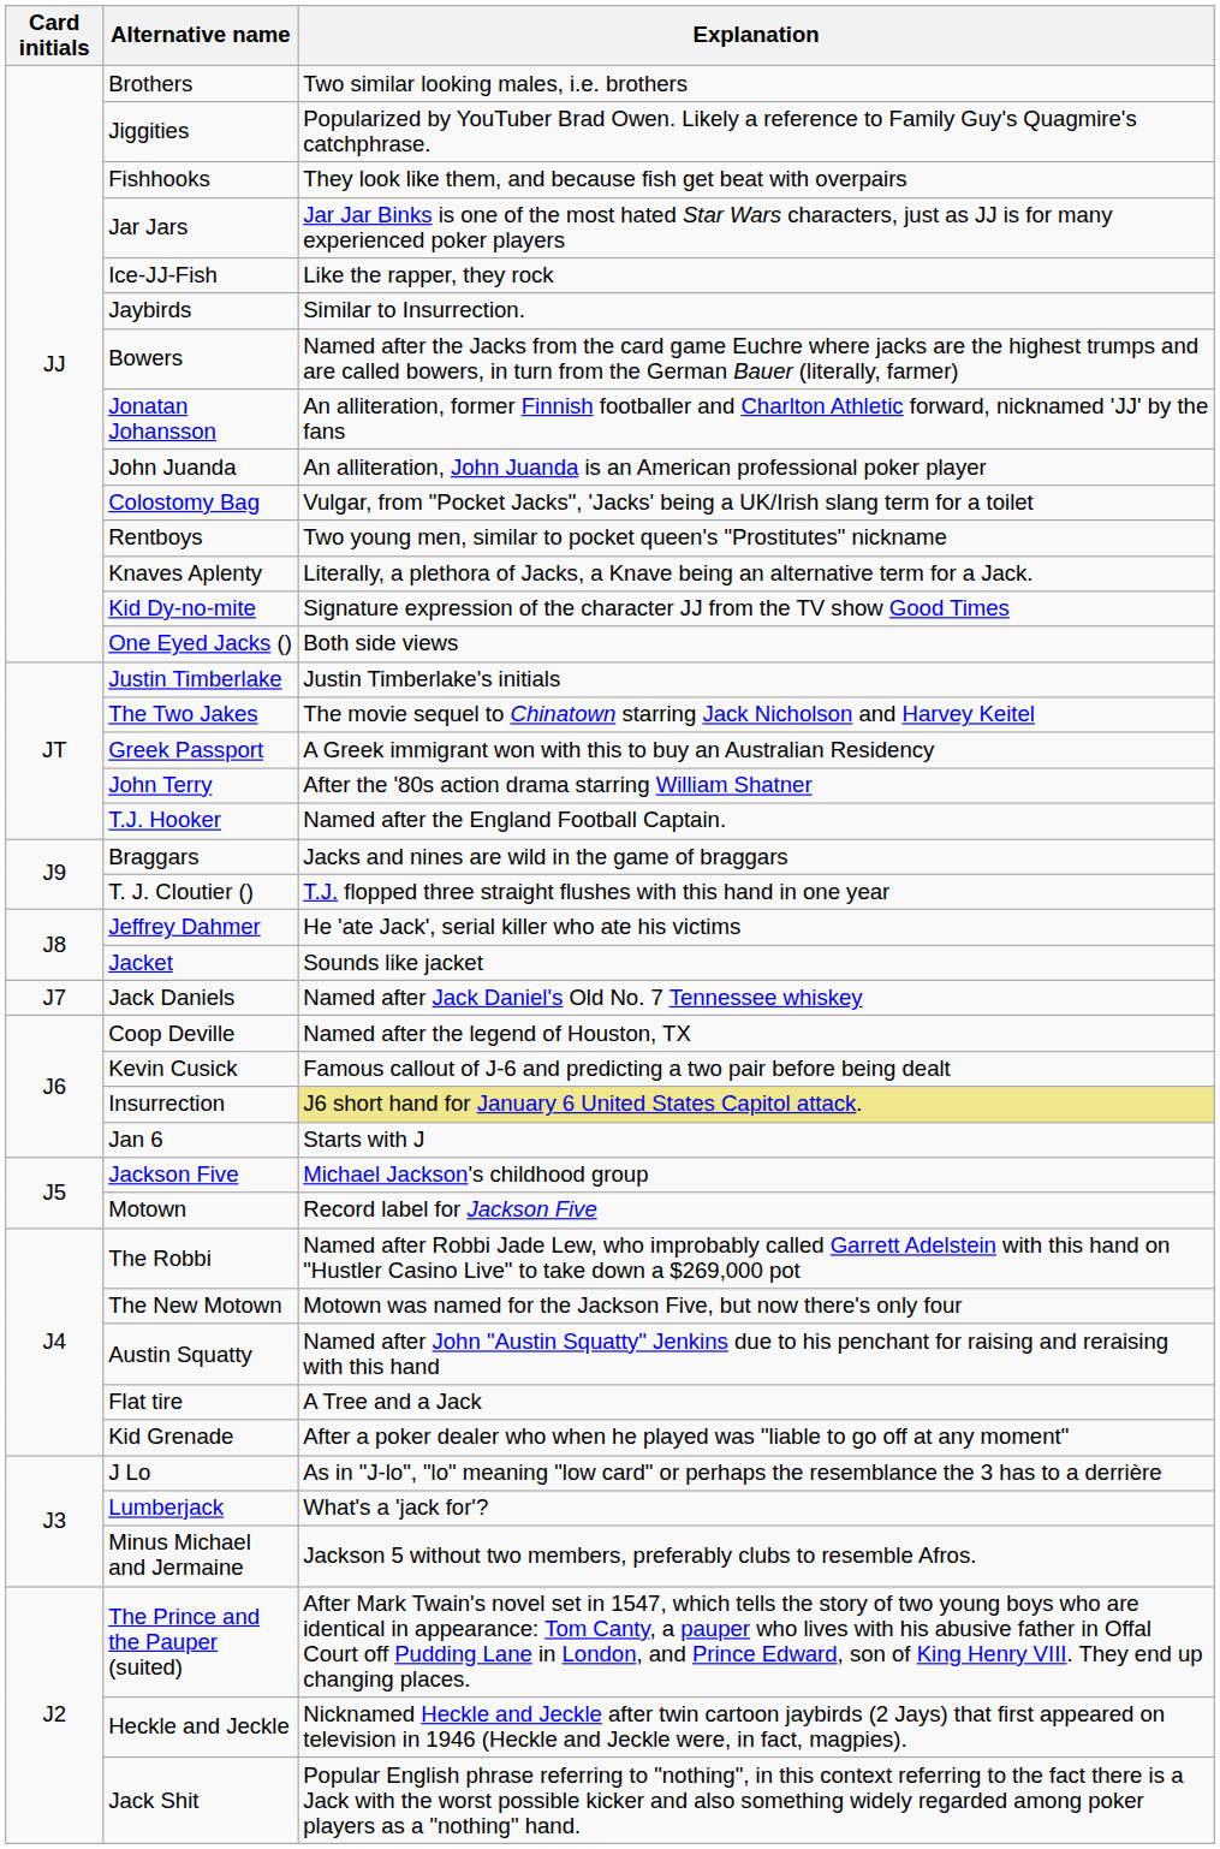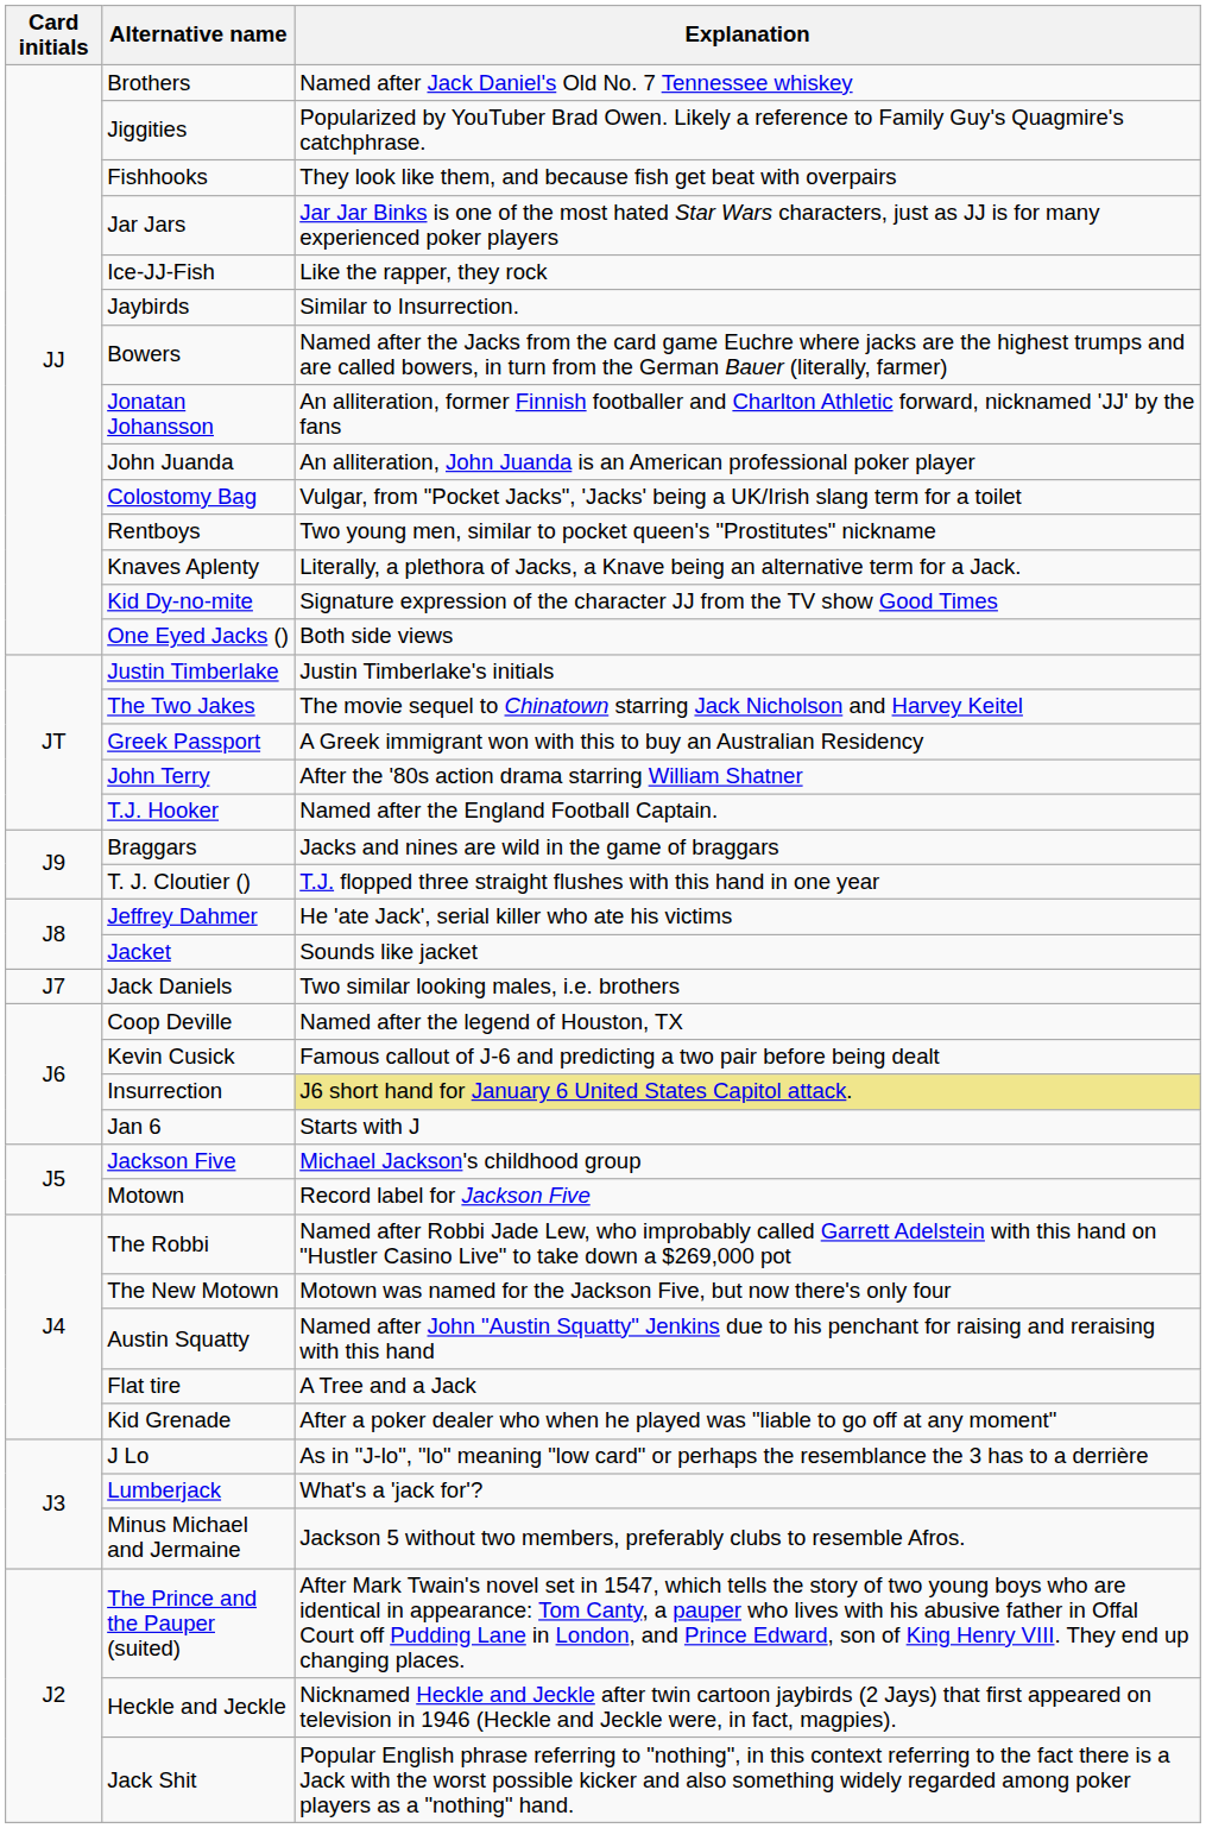 <table class="wikitable">
 <tr>
 <th>Card initials</th>
 <th>Alternative name</th>
 <th>Explanation</th>
 </tr>
 <tr>
 <td rowspan="14" align="center">JJ</td>
 <td>Brothers</td>
-<td>Two similar looking males, i.e. brothers</td>
+<td>Named after <a href='#'>Jack Daniel's</a> Old No. 7 <a href='#'>Tennessee whiskey</a></td>
 </tr>
 <tr>
 <td>Jiggities</td>
 <td>Popularized by YouTuber Brad Owen. Likely a reference to Family Guy's Quagmire's catchphrase.</td>
 </tr>
 <tr>
 <td>Fishhooks</td>
 <td>They look like them, and because fish get beat with overpairs</td>
 </tr>
 <tr>
 <td>Jar Jars</td>
 <td><a href='#'>Jar Jar Binks</a> is one of the most hated <em>Star Wars</em> characters, just as JJ is for many experienced poker players</td>
 </tr>
 <tr>
 <td>Ice-JJ-Fish</td>
 <td>Like the rapper, they rock</td>
 </tr>
 <tr>
 <td>Jaybirds</td>
 <td>Similar to Insurrection.</td>
 </tr>
 <tr>
 <td>Bowers</td>
 <td>Named after the Jacks from the card game Euchre where jacks are the highest trumps and are called bowers, in turn from the German <em>Bauer</em> (literally, farmer)</td>
 </tr>
 <tr>
 <td><a href='#'>Jonatan Johansson</a></td>
 <td>An alliteration, former <a href='#'>Finnish</a> footballer and <a href='#'>Charlton Athletic</a> forward, nicknamed 'JJ' by the fans</td>
 </tr>
 <tr>
 <td>John Juanda</td>
 <td>An alliteration, <a href='#'>John Juanda</a> is an American professional poker player</td>
 </tr>
 <tr>
 <td><a href='#'>Colostomy Bag</a></td>
 <td>Vulgar, from "Pocket Jacks", 'Jacks' being a UK/Irish slang term for a toilet</td>
 </tr>
 <tr>
 <td>Rentboys</td>
 <td>Two young men, similar to pocket queen's "Prostitutes" nickname</td>
 </tr>
 <tr>
 <td>Knaves Aplenty</td>
 <td>Literally, a plethora of Jacks, a Knave being an alternative term for a Jack.</td>
 </tr>
 <tr>
 <td><a href='#'>Kid Dy-no-mite</a></td>
 <td>Signature expression of the character JJ from the TV show <a href='#'>Good Times</a></td>
 </tr>
 <tr>
 <td><a href='#'>One Eyed Jacks</a> ()</td>
 <td>Both side views</td>
 </tr>
 <tr>
 <td align="center" rowspan="5">JT</td>
 <td align="left"><a href='#'>Justin Timberlake</a></td>
 <td>Justin Timberlake's initials</td>
 </tr>
 <tr>
 <td><a href='#'>The Two Jakes</a></td>
 <td>The movie sequel to <em><a href='#'>Chinatown</a></em> starring <a href='#'>Jack Nicholson</a> and <a href='#'>Harvey Keitel</a></td>
 </tr>
 <tr>
 <td><a href='#'>Greek Passport</a></td>
 <td>A Greek immigrant won with this to buy an Australian Residency</td>
 </tr>
 <tr>
 <td><a href='#'>John Terry</a></td>
 <td>After the '80s action drama starring <a href='#'>William Shatner</a></td>
 </tr>
 <tr>
 <td><a href='#'>T.J. Hooker</a></td>
 <td>Named after the England Football Captain.</td>
 </tr>
 <tr>
 <td align="center" rowspan="2">J9</td>
 <td>Braggars</td>
 <td>Jacks and nines are wild in the game of braggars</td>
 </tr>
 <tr>
 <td>T. J. Cloutier ()</td>
 <td><a href='#'>T.J.</a> flopped three straight flushes with this hand in one year</td>
 </tr>
 <tr>
 <td align="center" rowspan="2">J8</td>
 <td><a href='#'>Jeffrey Dahmer</a></td>
 <td>He 'ate Jack', serial killer who ate his victims</td>
 </tr>
 <tr>
 <td><a href='#'>Jacket</a></td>
 <td>Sounds like jacket</td>
 </tr>
 <tr>
 <td align="center">J7</td>
 <td>Jack Daniels</td>
-<td>Named after <a href='#'>Jack Daniel's</a> Old No. 7 <a href='#'>Tennessee whiskey</a></td>
+<td>Two similar looking males, i.e. brothers</td>
 </tr>
 <tr>
 <td rowspan="4" align="center">J6</td>
 <td>Coop Deville</td>
 <td> Named after the legend of Houston, TX</td>
 </tr>
 <tr>
 <td>Kevin Cusick</td>
 <td>Famous callout of J-6 and predicting a two pair before being dealt</td>
 </tr>
 <tr>
 <td>Insurrection</td>
 <td style="background: khaki;">J6 short hand for <a href='#'>January 6 United States Capitol attack</a>.</td>
 </tr>
 <tr>
 <td>Jan 6</td>
 <td>Starts with J</td>
 </tr>
 <tr>
 <td align="center" rowspan="2">J5</td>
 <td><a href='#'>Jackson Five</a></td>
 <td><a href='#'>Michael Jackson</a>'s childhood group</td>
 </tr>
 <tr>
 <td>Motown</td>
 <td>Record label for <em><a href='#'>Jackson Five</a></em></td>
 </tr>
 <tr>
 <td align="center" rowspan="5">J4</td>
 <td>The Robbi</td>
 <td>Named after Robbi Jade Lew, who improbably called <a href='#'>Garrett Adelstein</a> with this hand on "Hustler Casino Live" to take down a $269,000 pot</td>
 </tr>
 <tr>
 <td>The New Motown</td>
 <td>Motown was named for the Jackson Five, but now there's only four</td>
 </tr>
 <tr>
 <td>Austin Squatty</td>
 <td>Named after <a href='#'>John "Austin Squatty" Jenkins</a> due to his penchant for raising and reraising with this hand</td>
 </tr>
 <tr>
 <td>Flat tire</td>
 <td>A Tree and a Jack</td>
 </tr>
 <tr>
 <td>Kid Grenade</td>
 <td>After a poker dealer who when he played was "liable to go off at any moment"</td>
 </tr>
 <tr>
 <td align="center" rowspan="3">J3</td>
 <td>J Lo</td>
 <td>As in "J-lo", "lo" meaning "low card" or perhaps the resemblance the 3 has to a derrière</td>
 </tr>
 <tr>
 <td><a href='#'>Lumberjack</a></td>
 <td>What's a 'jack for'?</td>
 </tr>
 <tr>
 <td>Minus Michael and Jermaine</td>
 <td>Jackson 5 without two members, preferably clubs to resemble Afros.</td>
 </tr>
 <tr>
 <td align="center" rowspan="3">J2</td>
 <td><a href='#'>The Prince and the Pauper</a> (suited)</td>
 <td>After Mark Twain's novel set in 1547, which tells the story of two young boys who are identical in appearance: <a href='#'>Tom Canty</a>, a <a href='#'>pauper</a> who lives with his abusive father in Offal Court off <a href='#'>Pudding Lane</a> in <a href='#'>London</a>, and <a href='#'>Prince Edward</a>, son of <a href='#'>King Henry VIII</a>. They end up changing places.</td>
 </tr>
 <tr>
 <td>Heckle and Jeckle</td>
 <td>Nicknamed <a href='#'>Heckle and Jeckle</a> after twin cartoon jaybirds (2 Jays) that first appeared on television in 1946 (Heckle and Jeckle were, in fact, magpies).</td>
 </tr>
 <tr>
 <td>Jack Shit</td>
 <td>Popular English phrase referring to "nothing", in this context referring to the fact there is a Jack with the worst possible kicker and also something widely regarded among poker players as a "nothing" hand.</td>
 </tr>
 <tr>
 </tr>
 </table>
